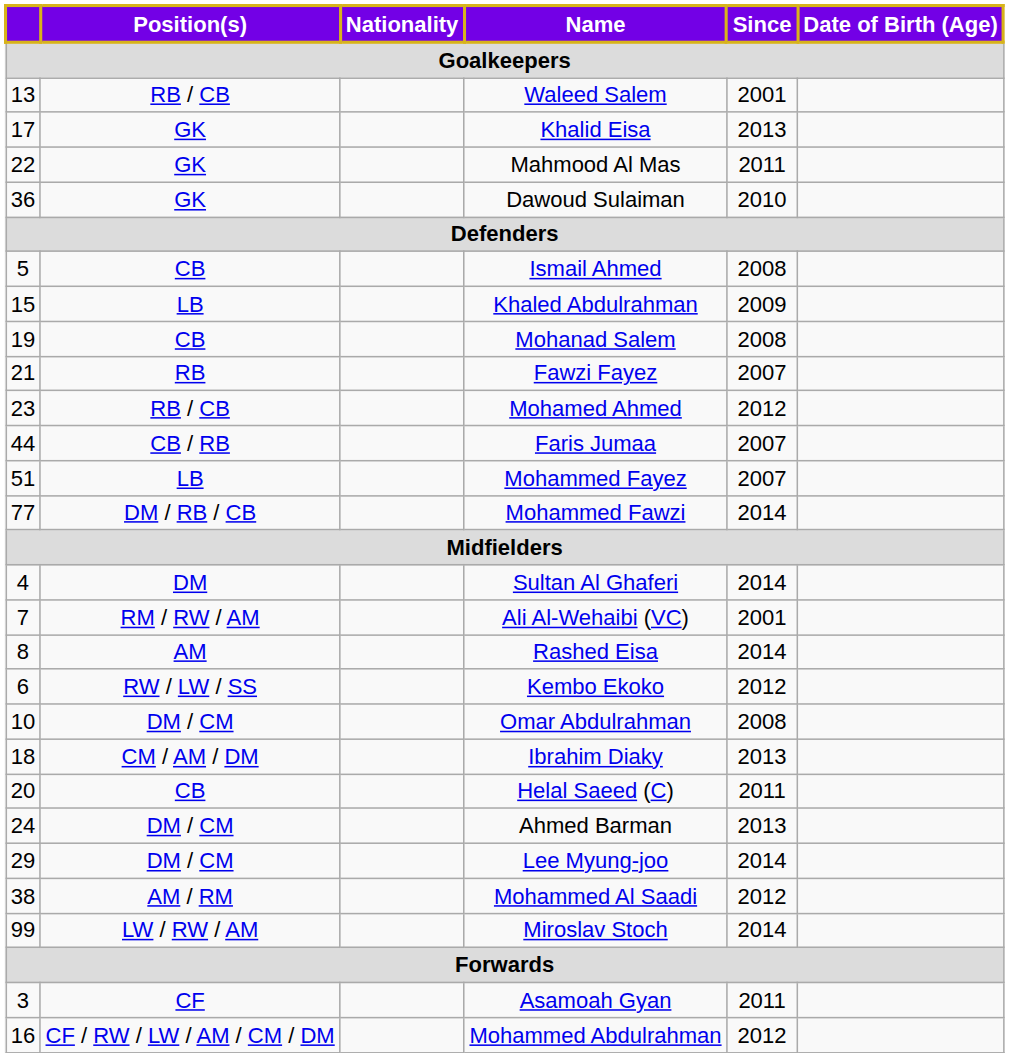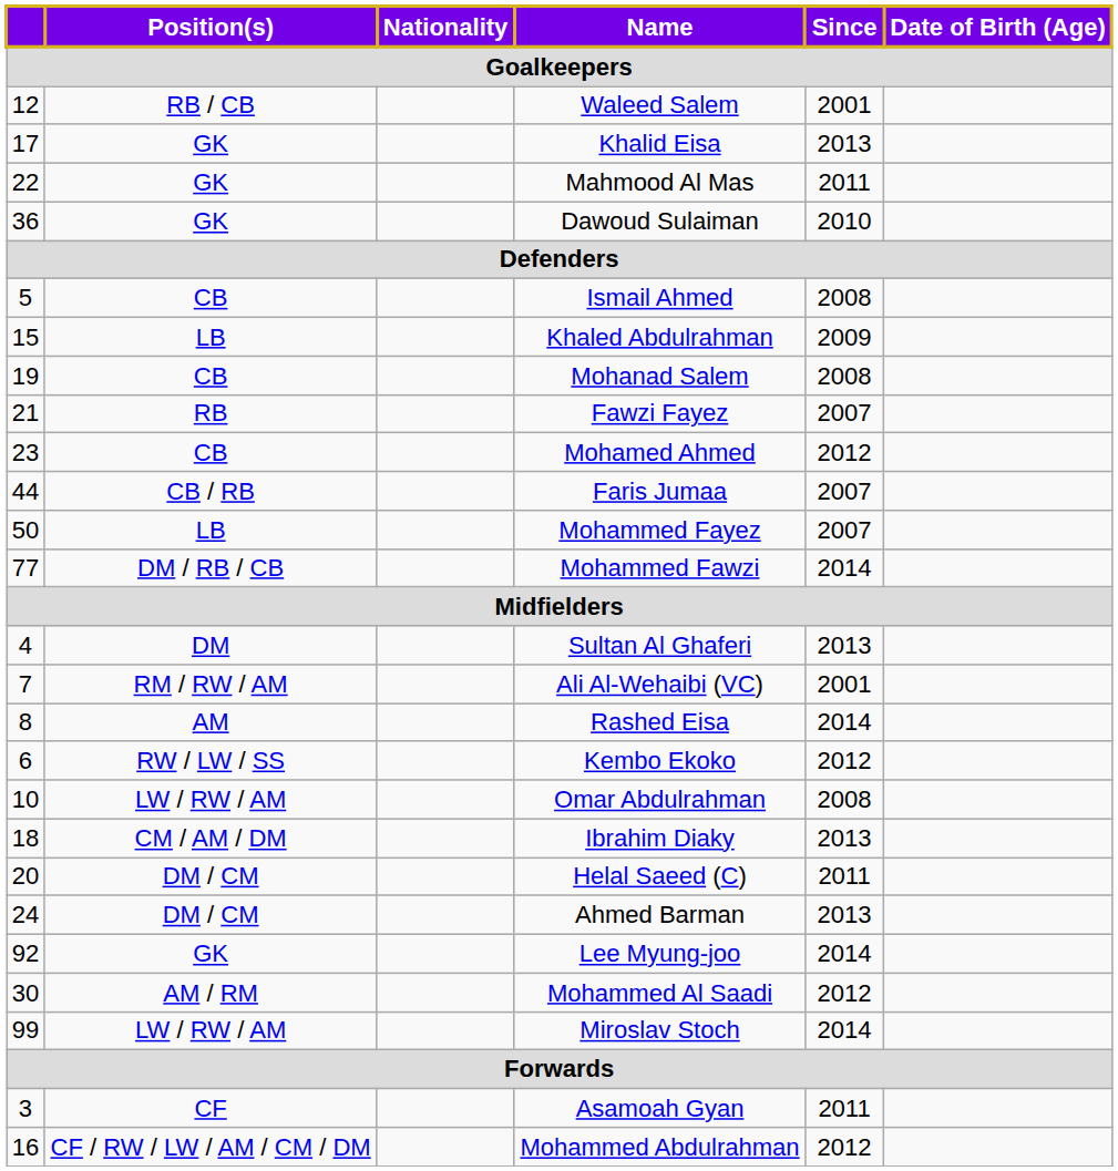 <table class="wikitable" style="text-align:center; font-size:90%;">
 <tr>
 <th style="color:#FFFFFF; background:#7300E6; border:2px solid #D8B31B;"></th>
 <th style="color:#FFFFFF; background:#7300E6; border:2px solid #D8B31B;">Position(s)</th>
 <th style="color:#FFFFFF; background:#7300E6; border:2px solid #D8B31B;">Nationality</th>
 <th style="color:#FFFFFF; background:#7300E6; border:2px solid #D8B31B;">Name</th>
 <th style="color:#FFFFFF; background:#7300E6; border:2px solid #D8B31B;">Since</th>
 <th style="color:#FFFFFF; background:#7300E6; border:2px solid #D8B31B;">Date of Birth (Age)</th>
 </tr>
 <tr>
 <th colspan="10" style="background:#dcdcdc; text-align:center">Goalkeepers</th>
 </tr>
 <tr>
-<td>13</td>
+<td>12</td>
 <td><a href='#'>RB</a> / <a href='#'>CB</a></td>
 <td></td>
 <td><a href='#'>Waleed Salem</a></td>
 <td>2001</td>
 <td></td>
 </tr>
 <tr>
 <td>17</td>
 <td><a href='#'>GK</a></td>
 <td></td>
 <td><a href='#'>Khalid Eisa</a></td>
 <td>2013</td>
 <td></td>
 </tr>
 <tr>
 <td>22</td>
 <td><a href='#'>GK</a></td>
 <td></td>
 <td>Mahmood Al Mas</td>
 <td>2011</td>
 <td></td>
 </tr>
 <tr>
 <td>36</td>
 <td><a href='#'>GK</a></td>
 <td></td>
 <td>Dawoud Sulaiman</td>
 <td>2010</td>
 <td></td>
 </tr>
 <tr>
 <th colspan="10" style="background:#dcdcdc; text-align:center">Defenders</th>
 </tr>
 <tr>
 <td>5</td>
 <td><a href='#'>CB</a></td>
 <td></td>
 <td><a href='#'>Ismail Ahmed</a></td>
 <td>2008</td>
 <td></td>
 </tr>
 <tr>
 <td>15</td>
 <td><a href='#'>LB</a></td>
 <td></td>
 <td><a href='#'>Khaled Abdulrahman</a></td>
 <td>2009</td>
 <td></td>
 </tr>
 <tr>
 <td>19</td>
 <td><a href='#'>CB</a></td>
 <td></td>
 <td><a href='#'>Mohanad Salem</a></td>
 <td>2008</td>
 <td></td>
 </tr>
 <tr>
 <td>21</td>
 <td><a href='#'>RB</a></td>
 <td></td>
 <td><a href='#'>Fawzi Fayez</a></td>
 <td>2007</td>
 <td></td>
 </tr>
 <tr>
 <td>23</td>
-<td><a href='#'>RB</a> / <a href='#'>CB</a></td>
+<td><a href='#'>CB</a></td>
 <td></td>
 <td><a href='#'>Mohamed Ahmed</a></td>
 <td>2012</td>
 <td></td>
 </tr>
 <tr>
 <td>44</td>
 <td><a href='#'>CB</a> / <a href='#'>RB</a></td>
 <td></td>
 <td><a href='#'>Faris Jumaa</a></td>
 <td>2007</td>
 <td></td>
 </tr>
 <tr>
-<td>51</td>
+<td>50</td>
 <td><a href='#'>LB</a></td>
 <td></td>
 <td><a href='#'>Mohammed Fayez</a></td>
 <td>2007</td>
 <td></td>
 </tr>
 <tr>
 <td>77</td>
 <td><a href='#'>DM</a> / <a href='#'>RB</a> / <a href='#'>CB</a></td>
 <td></td>
 <td><a href='#'>Mohammed Fawzi</a></td>
 <td>2014</td>
 <td></td>
 </tr>
 <tr>
 <th colspan="10" style="background:#dcdcdc; text-align:center">Midfielders</th>
 </tr>
 <tr>
 <td>4</td>
 <td><a href='#'>DM</a></td>
 <td></td>
 <td><a href='#'>Sultan Al Ghaferi</a></td>
-<td>2014</td>
+<td>2013</td>
 <td></td>
 </tr>
 <tr>
 <td>7</td>
 <td><a href='#'>RM</a> / <a href='#'>RW</a> / <a href='#'>AM</a></td>
 <td></td>
 <td><a href='#'>Ali Al-Wehaibi</a>  (<a href='#'>VC</a>)</td>
 <td>2001</td>
 <td></td>
 </tr>
 <tr>
 <td>8</td>
 <td><a href='#'>AM</a></td>
 <td></td>
 <td><a href='#'>Rashed Eisa</a></td>
 <td>2014</td>
 <td></td>
 </tr>
 <tr>
 <td>6</td>
 <td><a href='#'>RW</a> / <a href='#'>LW</a> / <a href='#'>SS</a></td>
 <td></td>
 <td><a href='#'>Kembo Ekoko</a></td>
 <td>2012</td>
 <td></td>
 </tr>
 <tr>
 <td>10</td>
-<td><a href='#'>DM</a> / <a href='#'>CM</a></td>
+<td><a href='#'>LW</a> / <a href='#'>RW</a> / <a href='#'>AM</a></td>
 <td></td>
 <td><a href='#'>Omar Abdulrahman</a></td>
 <td>2008</td>
 <td></td>
 </tr>
 <tr>
 <td>18</td>
 <td><a href='#'>CM</a> / <a href='#'>AM</a> / <a href='#'>DM</a></td>
 <td></td>
 <td><a href='#'>Ibrahim Diaky</a></td>
 <td>2013</td>
 <td></td>
 </tr>
 <tr>
 <td>20</td>
-<td><a href='#'>CB</a></td>
+<td><a href='#'>DM</a> / <a href='#'>CM</a></td>
 <td></td>
 <td><a href='#'>Helal Saeed</a>   (<a href='#'>C</a>)</td>
 <td>2011</td>
 <td></td>
 </tr>
 <tr>
 <td>24</td>
 <td><a href='#'>DM</a> / <a href='#'>CM</a></td>
 <td></td>
 <td>Ahmed Barman</td>
 <td>2013</td>
 <td></td>
 </tr>
 <tr>
-<td>29</td>
-<td><a href='#'>DM</a> / <a href='#'>CM</a></td>
+<td>92</td>
+<td><a href='#'>GK</a></td>
 <td></td>
 <td><a href='#'>Lee Myung-joo</a></td>
 <td>2014</td>
 <td></td>
 </tr>
 <tr>
-<td>38</td>
+<td>30</td>
 <td><a href='#'>AM</a> / <a href='#'>RM</a></td>
 <td></td>
 <td><a href='#'>Mohammed Al Saadi</a></td>
 <td>2012</td>
 <td></td>
 </tr>
 <tr>
 <td>99</td>
 <td><a href='#'>LW</a> / <a href='#'>RW</a> / <a href='#'>AM</a></td>
 <td></td>
 <td><a href='#'>Miroslav Stoch</a></td>
 <td>2014</td>
 <td></td>
 </tr>
 <tr>
 <th colspan="10" style="background:#dcdcdc; text-align:center">Forwards</th>
 </tr>
 <tr>
 <td>3</td>
 <td><a href='#'>CF</a></td>
 <td></td>
 <td><a href='#'>Asamoah Gyan</a></td>
 <td>2011</td>
 <td></td>
 </tr>
 <tr>
 <td>16</td>
 <td><a href='#'>CF</a> / <a href='#'>RW</a> / <a href='#'>LW</a> / <a href='#'>AM</a> / <a href='#'>CM</a> / <a href='#'>DM</a></td>
 <td></td>
 <td><a href='#'>Mohammed Abdulrahman</a></td>
 <td>2012</td>
 <td></td>
 </tr>
 </table>
